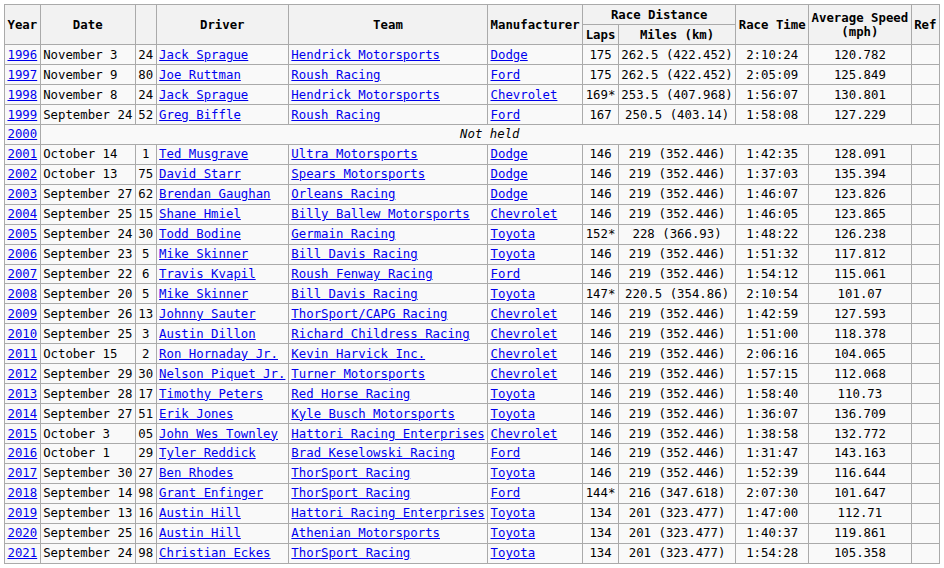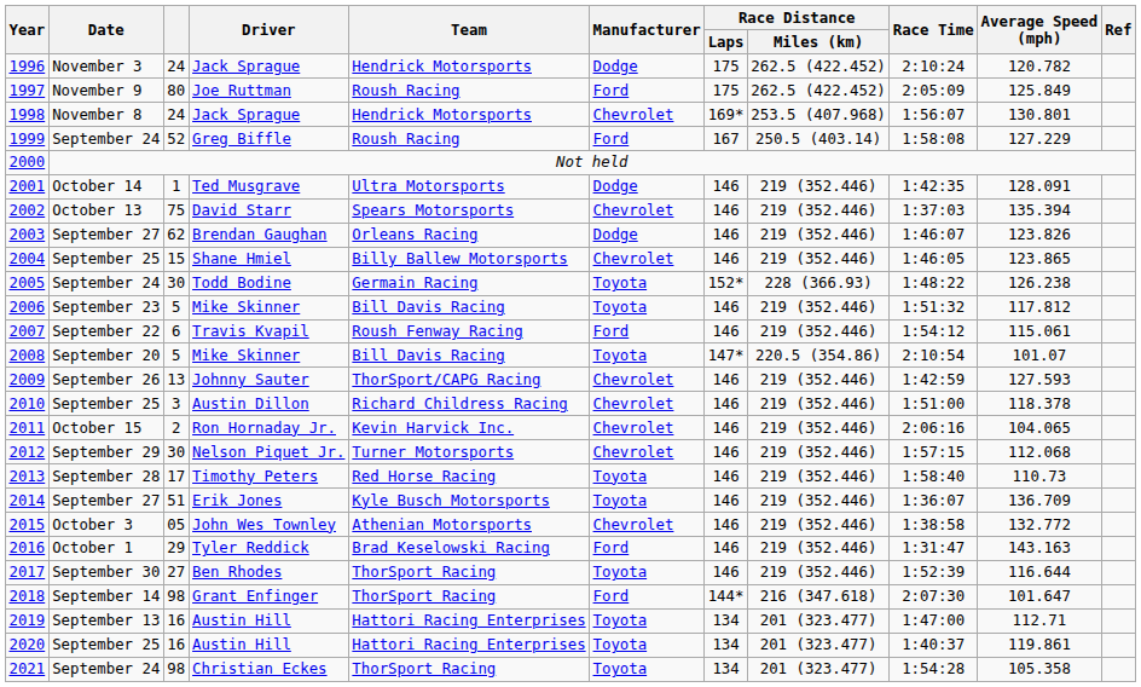 <table class="wikitable" style="font-size: 95%;">
 <tr>
 <th rowspan="2">Year</th>
 <th rowspan="2">Date</th>
 <th rowspan="2"></th>
 <th rowspan="2">Driver</th>
 <th rowspan="2">Team</th>
 <th rowspan="2">Manufacturer</th>
 <th colspan="2">Race Distance</th>
 <th rowspan="2">Race Time</th>
 <th rowspan="2">Average Speed<br>(mph)</th>
 <th rowspan="2">Ref</th>
 </tr>
 <tr>
 <th>Laps</th>
 <th>Miles (km)</th>
 </tr>
 <tr>
 <td><a href='#'>1996</a></td>
 <td>November 3</td>
 <td align="center">24</td>
 <td><a href='#'>Jack Sprague</a></td>
 <td><a href='#'>Hendrick Motorsports</a></td>
 <td><a href='#'>Dodge</a></td>
 <td align="center">175</td>
 <td align="center">262.5 (422.452)</td>
 <td align="center">2:10:24</td>
 <td align="center">120.782</td>
 <td align="center"></td>
 </tr>
 <tr>
 <td><a href='#'>1997</a></td>
 <td>November 9</td>
 <td align="center">80</td>
 <td><a href='#'>Joe Ruttman</a></td>
 <td><a href='#'>Roush Racing</a></td>
 <td><a href='#'>Ford</a></td>
 <td align="center">175</td>
 <td align="center">262.5 (422.452)</td>
 <td align="center">2:05:09</td>
 <td align="center">125.849</td>
 <td align="center"></td>
 </tr>
 <tr>
 <td><a href='#'>1998</a></td>
 <td>November 8</td>
 <td align="center">24</td>
 <td><a href='#'>Jack Sprague</a></td>
 <td><a href='#'>Hendrick Motorsports</a></td>
 <td><a href='#'>Chevrolet</a></td>
 <td align="center">169*</td>
 <td align="center">253.5 (407.968)</td>
 <td align="center">1:56:07</td>
 <td align="center">130.801</td>
 <td align="center"></td>
 </tr>
 <tr>
 <td><a href='#'>1999</a></td>
 <td>September 24</td>
 <td align="center">52</td>
 <td><a href='#'>Greg Biffle</a></td>
 <td><a href='#'>Roush Racing</a></td>
 <td><a href='#'>Ford</a></td>
 <td align="center">167</td>
 <td align="center">250.5 (403.14)</td>
 <td align="center">1:58:08</td>
 <td align="center">127.229</td>
 <td align="center"></td>
 </tr>
 <tr>
 <td><a href='#'>2000</a></td>
 <td colspan=10 style="text-align:center;"><em>Not held</em></td>
 </tr>
 <tr>
 <td><a href='#'>2001</a></td>
 <td>October 14</td>
 <td align="center">1</td>
 <td><a href='#'>Ted Musgrave</a></td>
 <td><a href='#'>Ultra Motorsports</a></td>
 <td><a href='#'>Dodge</a></td>
 <td align="center">146</td>
 <td align="center">219 (352.446)</td>
 <td align="center">1:42:35</td>
 <td align="center">128.091</td>
 <td align="center"></td>
 </tr>
 <tr>
 <td><a href='#'>2002</a></td>
 <td>October 13</td>
 <td align="center">75</td>
 <td><a href='#'>David Starr</a></td>
 <td><a href='#'>Spears Motorsports</a></td>
-<td><a href='#'>Dodge</a></td>
+<td><a href='#'>Chevrolet</a></td>
 <td align="center">146</td>
 <td align="center">219 (352.446)</td>
 <td align="center">1:37:03</td>
 <td align="center">135.394</td>
 <td align="center"></td>
 </tr>
 <tr>
 <td><a href='#'>2003</a></td>
 <td>September 27</td>
 <td align="center">62</td>
 <td><a href='#'>Brendan Gaughan</a></td>
 <td><a href='#'>Orleans Racing</a></td>
 <td><a href='#'>Dodge</a></td>
 <td align="center">146</td>
 <td align="center">219 (352.446)</td>
 <td align="center">1:46:07</td>
 <td align="center">123.826</td>
 <td align="center"></td>
 </tr>
 <tr>
 <td><a href='#'>2004</a></td>
 <td>September 25</td>
 <td align="center">15</td>
 <td><a href='#'>Shane Hmiel</a></td>
 <td><a href='#'>Billy Ballew Motorsports</a></td>
 <td><a href='#'>Chevrolet</a></td>
 <td align="center">146</td>
 <td align="center">219 (352.446)</td>
 <td align="center">1:46:05</td>
 <td align="center">123.865</td>
 <td align="center"></td>
 </tr>
 <tr>
 <td><a href='#'>2005</a></td>
 <td>September 24</td>
 <td align="center">30</td>
 <td><a href='#'>Todd Bodine</a></td>
 <td><a href='#'>Germain Racing</a></td>
 <td><a href='#'>Toyota</a></td>
 <td align="center">152*</td>
 <td align="center">228 (366.93)</td>
 <td align="center">1:48:22</td>
 <td align="center">126.238</td>
 <td align="center"></td>
 </tr>
 <tr>
 <td><a href='#'>2006</a></td>
 <td>September 23</td>
 <td align="center">5</td>
 <td><a href='#'>Mike Skinner</a></td>
 <td><a href='#'>Bill Davis Racing</a></td>
 <td><a href='#'>Toyota</a></td>
 <td align="center">146</td>
 <td align="center">219 (352.446)</td>
 <td align="center">1:51:32</td>
 <td align="center">117.812</td>
 <td align="center"></td>
 </tr>
 <tr>
 <td><a href='#'>2007</a></td>
 <td>September 22</td>
 <td align="center">6</td>
 <td><a href='#'>Travis Kvapil</a></td>
 <td><a href='#'>Roush Fenway Racing</a></td>
 <td><a href='#'>Ford</a></td>
 <td align="center">146</td>
 <td align="center">219 (352.446)</td>
 <td align="center">1:54:12</td>
 <td align="center">115.061</td>
 <td align="center"></td>
 </tr>
 <tr>
 <td><a href='#'>2008</a></td>
 <td>September 20</td>
 <td align="center">5</td>
 <td><a href='#'>Mike Skinner</a></td>
 <td><a href='#'>Bill Davis Racing</a></td>
 <td><a href='#'>Toyota</a></td>
 <td align="center">147*</td>
 <td align="center">220.5 (354.86)</td>
 <td align="center">2:10:54</td>
 <td align="center">101.07</td>
 <td align="center"></td>
 </tr>
 <tr>
 <td><a href='#'>2009</a></td>
 <td>September 26</td>
 <td align="center">13</td>
 <td><a href='#'>Johnny Sauter</a></td>
 <td><a href='#'>ThorSport/CAPG Racing</a></td>
 <td><a href='#'>Chevrolet</a></td>
 <td align="center">146</td>
 <td align="center">219 (352.446)</td>
 <td align="center">1:42:59</td>
 <td align="center">127.593</td>
 <td align="center"></td>
 </tr>
 <tr>
 <td><a href='#'>2010</a></td>
 <td>September 25</td>
 <td align="center">3</td>
 <td><a href='#'>Austin Dillon</a></td>
 <td><a href='#'>Richard Childress Racing</a></td>
 <td><a href='#'>Chevrolet</a></td>
 <td align="center">146</td>
 <td align="center">219 (352.446)</td>
 <td align="center">1:51:00</td>
 <td align="center">118.378</td>
 <td align="center"></td>
 </tr>
 <tr>
 <td><a href='#'>2011</a></td>
 <td>October 15</td>
 <td align="center">2</td>
 <td><a href='#'>Ron Hornaday Jr.</a></td>
 <td><a href='#'>Kevin Harvick Inc.</a></td>
 <td><a href='#'>Chevrolet</a></td>
 <td align="center">146</td>
 <td align="center">219 (352.446)</td>
 <td align="center">2:06:16</td>
 <td align="center">104.065</td>
 <td align="center"></td>
 </tr>
 <tr>
 <td><a href='#'>2012</a></td>
 <td>September 29</td>
 <td align="center">30</td>
 <td><a href='#'>Nelson Piquet Jr.</a></td>
 <td><a href='#'>Turner Motorsports</a></td>
 <td><a href='#'>Chevrolet</a></td>
 <td align="center">146</td>
 <td align="center">219 (352.446)</td>
 <td align="center">1:57:15</td>
 <td align="center">112.068</td>
 <td align="center"></td>
 </tr>
 <tr>
 <td><a href='#'>2013</a></td>
 <td>September 28</td>
 <td align="center">17</td>
 <td><a href='#'>Timothy Peters</a></td>
 <td><a href='#'>Red Horse Racing</a></td>
 <td><a href='#'>Toyota</a></td>
 <td align="center">146</td>
 <td align="center">219 (352.446)</td>
 <td align="center">1:58:40</td>
 <td align="center">110.73</td>
 <td align="center"></td>
 </tr>
 <tr>
 <td><a href='#'>2014</a></td>
 <td>September 27</td>
 <td align="center">51</td>
 <td><a href='#'>Erik Jones</a></td>
 <td><a href='#'>Kyle Busch Motorsports</a></td>
 <td><a href='#'>Toyota</a></td>
 <td align="center">146</td>
 <td align="center">219 (352.446)</td>
 <td align="center">1:36:07</td>
 <td align="center">136.709</td>
 <td align="center"></td>
 </tr>
 <tr>
 <td><a href='#'>2015</a></td>
 <td>October 3</td>
 <td align="center">05</td>
 <td><a href='#'>John Wes Townley</a></td>
-<td><a href='#'>Hattori Racing Enterprises</a></td>
+<td><a href='#'>Athenian Motorsports</a></td>
 <td><a href='#'>Chevrolet</a></td>
 <td align="center">146</td>
 <td align="center">219 (352.446)</td>
 <td align="center">1:38:58</td>
 <td align="center">132.772</td>
 <td align="center"></td>
 </tr>
 <tr>
 <td><a href='#'>2016</a></td>
 <td>October 1</td>
 <td align="center">29</td>
 <td><a href='#'>Tyler Reddick</a></td>
 <td><a href='#'>Brad Keselowski Racing</a></td>
 <td><a href='#'>Ford</a></td>
 <td align="center">146</td>
 <td align="center">219 (352.446)</td>
 <td align="center">1:31:47</td>
 <td align="center">143.163</td>
 <td align="center"></td>
 </tr>
 <tr>
 <td><a href='#'>2017</a></td>
 <td>September 30</td>
 <td align="center">27</td>
 <td><a href='#'>Ben Rhodes</a></td>
 <td><a href='#'>ThorSport Racing</a></td>
 <td><a href='#'>Toyota</a></td>
 <td align="center">146</td>
 <td align="center">219 (352.446)</td>
 <td align="center">1:52:39</td>
 <td align="center">116.644</td>
 <td align="center"></td>
 </tr>
 <tr>
 </tr>
 <tr>
 <td><a href='#'>2018</a></td>
 <td>September 14</td>
 <td align="center">98</td>
 <td><a href='#'>Grant Enfinger</a></td>
 <td><a href='#'>ThorSport Racing</a></td>
 <td><a href='#'>Ford</a></td>
 <td align="center">144*</td>
 <td align="center">216 (347.618)</td>
 <td align="center">2:07:30</td>
 <td align="center">101.647</td>
 <td align="center"></td>
 </tr>
 <tr>
 <td><a href='#'>2019</a></td>
 <td>September 13</td>
 <td align="center">16</td>
 <td><a href='#'>Austin Hill</a></td>
 <td><a href='#'>Hattori Racing Enterprises</a></td>
 <td><a href='#'>Toyota</a></td>
 <td align="center">134</td>
 <td align="center">201 (323.477)</td>
 <td align="center">1:47:00</td>
 <td align="center">112.71</td>
 <td align="center"></td>
 </tr>
 <tr>
 <td><a href='#'>2020</a></td>
 <td>September 25</td>
 <td align="center">16</td>
 <td><a href='#'>Austin Hill</a></td>
-<td><a href='#'>Athenian Motorsports</a></td>
+<td><a href='#'>Hattori Racing Enterprises</a></td>
 <td><a href='#'>Toyota</a></td>
 <td align="center">134</td>
 <td align="center">201 (323.477)</td>
 <td align="center">1:40:37</td>
 <td align="center">119.861</td>
 <td align="center"></td>
 </tr>
 <tr>
 <td><a href='#'>2021</a></td>
 <td>September 24</td>
 <td align="center">98</td>
 <td><a href='#'>Christian Eckes</a></td>
 <td><a href='#'>ThorSport Racing</a></td>
 <td><a href='#'>Toyota</a></td>
 <td align="center">134</td>
 <td align="center">201 (323.477)</td>
 <td align="center">1:54:28</td>
 <td align="center">105.358</td>
 <td align="center"></td>
 </tr>
 </table>
